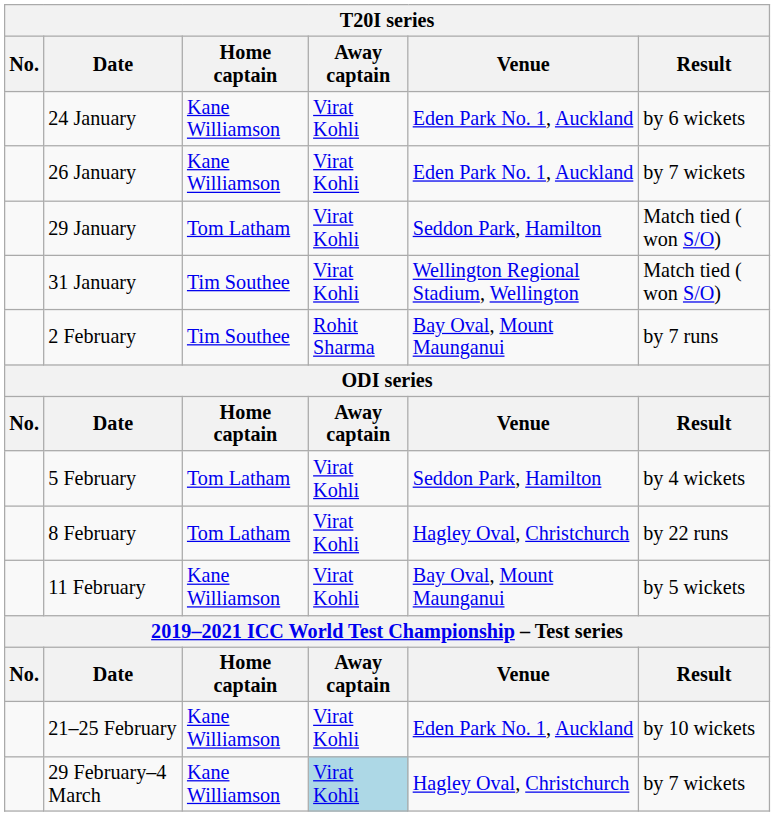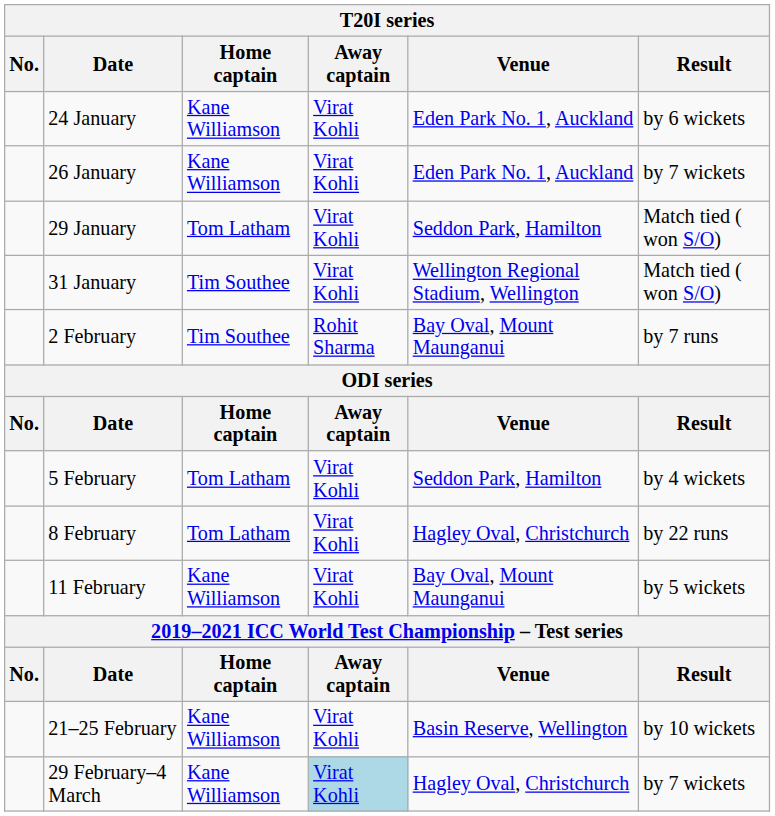 <table class="wikitable">
 <tr>
 <th colspan="9">T20I series</th>
 </tr>
 <tr>
 <th>No.</th>
 <th>Date</th>
 <th>Home captain</th>
 <th>Away captain</th>
 <th>Venue</th>
 <th>Result</th>
 </tr>
 <tr>
 <td></td>
 <td>24 January</td>
 <td><a href='#'>Kane Williamson</a></td>
 <td><a href='#'>Virat Kohli</a></td>
 <td><a href='#'>Eden Park No. 1</a>, <a href='#'>Auckland</a></td>
 <td> by 6 wickets</td>
 </tr>
 <tr>
 <td></td>
 <td>26 January</td>
 <td><a href='#'>Kane Williamson</a></td>
 <td><a href='#'>Virat Kohli</a></td>
 <td><a href='#'>Eden Park No. 1</a>, <a href='#'>Auckland</a></td>
 <td> by 7 wickets</td>
 </tr>
 <tr>
 <td></td>
 <td>29 January</td>
 <td><a href='#'>Tom Latham</a></td>
 <td><a href='#'>Virat Kohli</a></td>
 <td><a href='#'>Seddon Park</a>, <a href='#'>Hamilton</a></td>
 <td>Match tied ( won <a href='#'>S/O</a>)</td>
 </tr>
 <tr>
 <td></td>
 <td>31 January</td>
 <td><a href='#'>Tim Southee</a></td>
 <td><a href='#'>Virat Kohli</a></td>
 <td><a href='#'>Wellington Regional Stadium</a>, <a href='#'>Wellington</a></td>
 <td>Match tied ( won <a href='#'>S/O</a>)</td>
 </tr>
 <tr>
 <td></td>
 <td>2 February</td>
 <td><a href='#'>Tim Southee</a></td>
 <td><a href='#'>Rohit Sharma</a></td>
 <td><a href='#'>Bay Oval</a>,  <a href='#'>Mount Maunganui</a></td>
 <td> by 7 runs</td>
 </tr>
 <tr>
 <th colspan="9">ODI series</th>
 </tr>
 <tr>
 <th>No.</th>
 <th>Date</th>
 <th>Home captain</th>
 <th>Away captain</th>
 <th>Venue</th>
 <th>Result</th>
 </tr>
 <tr>
 <td></td>
 <td>5 February</td>
 <td><a href='#'>Tom Latham</a></td>
 <td><a href='#'>Virat Kohli</a></td>
 <td><a href='#'>Seddon Park</a>, <a href='#'>Hamilton</a></td>
 <td> by 4 wickets</td>
 </tr>
 <tr>
 <td></td>
 <td>8 February</td>
 <td><a href='#'>Tom Latham</a></td>
 <td><a href='#'>Virat Kohli</a></td>
 <td><a href='#'>Hagley Oval</a>, <a href='#'>Christchurch</a></td>
 <td> by 22 runs</td>
 </tr>
 <tr>
 <td></td>
 <td>11 February</td>
 <td><a href='#'>Kane Williamson</a></td>
 <td><a href='#'>Virat Kohli</a></td>
 <td><a href='#'>Bay Oval</a>,  <a href='#'>Mount Maunganui</a></td>
 <td> by 5 wickets</td>
 </tr>
 <tr>
 <th colspan="9"><a href='#'>2019–2021 ICC World Test Championship</a> – Test series</th>
 </tr>
 <tr>
 <th>No.</th>
 <th>Date</th>
 <th>Home captain</th>
 <th>Away captain</th>
 <th>Venue</th>
 <th>Result</th>
 </tr>
 <tr>
 <td></td>
 <td>21–25 February</td>
 <td><a href='#'>Kane Williamson</a></td>
 <td><a href='#'>Virat Kohli</a></td>
-<td><a href='#'>Eden Park No. 1</a>, <a href='#'>Auckland</a></td>
+<td><a href='#'>Basin Reserve</a>, <a href='#'>Wellington</a></td>
 <td> by 10 wickets</td>
 </tr>
 <tr>
 <td></td>
 <td>29 February–4 March</td>
 <td><a href='#'>Kane Williamson</a></td>
 <td style="background: lightblue;"><a href='#'>Virat Kohli</a></td>
 <td><a href='#'>Hagley Oval</a>, <a href='#'>Christchurch</a></td>
 <td> by 7 wickets</td>
 </tr>
 </table>
